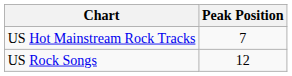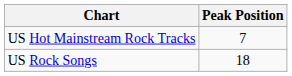 <table class="wikitable">
 <tr>
 <th>Chart</th>
 <th>Peak Position</th>
 </tr>
 <tr>
 <td>US <a href='#'>Hot Mainstream Rock Tracks</a></td>
 <td align="center">7</td>
 </tr>
 <tr>
 <td>US <a href='#'>Rock Songs</a></td>
-<td align="center">12</td>
+<td align="center">18</td>
 </tr>
 </table>
